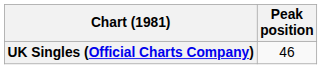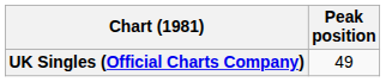 <table class="wikitable sortable plainrowheaders" style="text-align:center;">
 <tr>
 <th>Chart (1981)</th>
 <th>Peak<br>position</th>
 </tr>
 <tr>
 <th scope="row">UK Singles (<a href='#'>Official Charts Company</a>)</th>
-<td>46</td>
+<td>49</td>
 </tr>
 </table>
